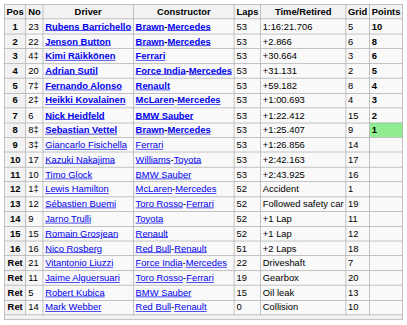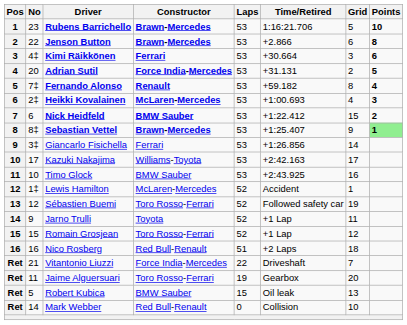 <table class="wikitable" style="font-size: 85%">
 <tr>
 <th>Pos</th>
 <th>No</th>
 <th>Driver</th>
 <th>Constructor</th>
 <th>Laps</th>
 <th>Time/Retired</th>
 <th>Grid</th>
 <th>Points</th>
 </tr>
 <tr>
 <th>1</th>
 <td>23</td>
 <td><strong> <a href='#'>Rubens Barrichello</a></strong></td>
 <td><strong><a href='#'>Brawn</a>-<a href='#'>Mercedes</a></strong></td>
 <td>53</td>
 <td>1:16:21.706</td>
 <td>5</td>
 <td><strong>10</strong></td>
 </tr>
 <tr>
 <th>2</th>
 <td>22</td>
 <td><strong> <a href='#'>Jenson Button</a></strong></td>
 <td><strong><a href='#'>Brawn</a>-<a href='#'>Mercedes</a></strong></td>
 <td>53</td>
 <td>+2.866</td>
 <td>6</td>
 <td><strong>8</strong></td>
 </tr>
 <tr>
 <th>3</th>
 <td>4‡</td>
 <td><strong> <a href='#'>Kimi Räikkönen</a></strong></td>
 <td><strong><a href='#'>Ferrari</a></strong></td>
 <td>53</td>
 <td>+30.664</td>
 <td>3</td>
 <td><strong>6</strong></td>
 </tr>
 <tr>
 <th>4</th>
 <td>20</td>
 <td><strong> <a href='#'>Adrian Sutil</a></strong></td>
 <td><strong><a href='#'>Force India</a>-<a href='#'>Mercedes</a></strong></td>
 <td>53</td>
 <td>+31.131</td>
 <td>2</td>
 <td><strong>5</strong></td>
 </tr>
 <tr>
 <th>5</th>
 <td>7‡</td>
 <td><strong> <a href='#'>Fernando Alonso</a></strong></td>
 <td><strong><a href='#'>Renault</a></strong></td>
 <td>53</td>
 <td>+59.182</td>
 <td>8</td>
 <td><strong>4</strong></td>
 </tr>
 <tr>
 <th>6</th>
 <td>2‡</td>
 <td><strong> <a href='#'>Heikki Kovalainen</a></strong></td>
 <td><strong><a href='#'>McLaren</a>-<a href='#'>Mercedes</a></strong></td>
 <td>53</td>
 <td>+1:00.693</td>
 <td>4</td>
 <td><strong>3</strong></td>
 </tr>
 <tr>
 <th>7</th>
 <td>6</td>
 <td><strong> <a href='#'>Nick Heidfeld</a></strong></td>
 <td><strong><a href='#'>BMW Sauber</a></strong></td>
 <td>53</td>
 <td>+1:22.412</td>
 <td>15</td>
 <td><strong>2</strong></td>
 </tr>
 <tr>
 <th>8</th>
 <td>8‡</td>
 <td><strong> <a href='#'>Sebastian Vettel</a></strong></td>
 <td><strong><a href='#'>Brawn</a>-<a href='#'>Mercedes</a></strong></td>
 <td>53</td>
 <td>+1:25.407</td>
 <td>9</td>
 <td style="background: lightgreen;"><strong>1</strong></td>
 </tr>
 <tr>
 <th>9</th>
 <td>3‡</td>
 <td> <a href='#'>Giancarlo Fisichella</a></td>
 <td><a href='#'>Ferrari</a></td>
 <td>53</td>
 <td>+1:26.856</td>
 <td>14</td>
 <td></td>
 </tr>
 <tr>
 <th>10</th>
 <td>17</td>
 <td> <a href='#'>Kazuki Nakajima</a></td>
 <td><a href='#'>Williams</a>-<a href='#'>Toyota</a></td>
 <td>53</td>
 <td>+2:42.163</td>
 <td>17</td>
 <td></td>
 </tr>
 <tr>
 <th>11</th>
 <td>10</td>
 <td> <a href='#'>Timo Glock</a></td>
 <td><a href='#'>BMW Sauber</a></td>
 <td>53</td>
 <td>+2:43.925</td>
 <td>16</td>
 <td></td>
 </tr>
 <tr>
 <th>12</th>
 <td>1‡</td>
 <td> <a href='#'>Lewis Hamilton</a></td>
 <td><a href='#'>McLaren</a>-<a href='#'>Mercedes</a></td>
 <td>52</td>
 <td>Accident</td>
 <td>1</td>
 <td></td>
 </tr>
 <tr>
 <th>13</th>
 <td>12</td>
 <td> <a href='#'>Sébastien Buemi</a></td>
 <td><a href='#'>Toro Rosso</a>-<a href='#'>Ferrari</a></td>
 <td>52</td>
 <td>Followed safety car</td>
 <td>19</td>
 <td></td>
 </tr>
 <tr>
 <th>14</th>
 <td>9</td>
 <td> <a href='#'>Jarno Trulli</a></td>
 <td><a href='#'>Toyota</a></td>
 <td>52</td>
 <td>+1 Lap</td>
 <td>11</td>
 <td></td>
 </tr>
 <tr>
 <th>15</th>
 <td>15</td>
 <td> <a href='#'>Romain Grosjean</a></td>
-<td><a href='#'>Renault</a></td>
+<td><a href='#'>Toro Rosso</a>-<a href='#'>Ferrari</a></td>
 <td>52</td>
 <td>+1 Lap</td>
 <td>12</td>
 <td></td>
 </tr>
 <tr>
 <th>16</th>
 <td>16</td>
 <td> <a href='#'>Nico Rosberg</a></td>
 <td><a href='#'>Red Bull</a>-<a href='#'>Renault</a></td>
 <td>51</td>
 <td>+2 Laps</td>
 <td>18</td>
 <td></td>
 </tr>
 <tr>
 <th>Ret</th>
 <td>21</td>
 <td> <a href='#'>Vitantonio Liuzzi</a></td>
 <td><a href='#'>Force India</a>-<a href='#'>Mercedes</a></td>
 <td>22</td>
 <td>Driveshaft</td>
 <td>7</td>
 <td></td>
 </tr>
 <tr>
 <th>Ret</th>
 <td>11</td>
 <td> <a href='#'>Jaime Alguersuari</a></td>
 <td><a href='#'>Toro Rosso</a>-<a href='#'>Ferrari</a></td>
 <td>19</td>
 <td>Gearbox</td>
 <td>20</td>
 <td></td>
 </tr>
 <tr>
 <th>Ret</th>
 <td>5</td>
 <td> <a href='#'>Robert Kubica</a></td>
 <td><a href='#'>BMW Sauber</a></td>
 <td>15</td>
 <td>Oil leak</td>
 <td>13</td>
 <td></td>
 </tr>
 <tr>
 <th>Ret</th>
 <td>14</td>
 <td> <a href='#'>Mark Webber</a></td>
 <td><a href='#'>Red Bull</a>-<a href='#'>Renault</a></td>
 <td>0</td>
 <td>Collision</td>
 <td>10</td>
 <td></td>
 </tr>
 <tr>
 <th colspan="8"></th>
 </tr>
 </table>
